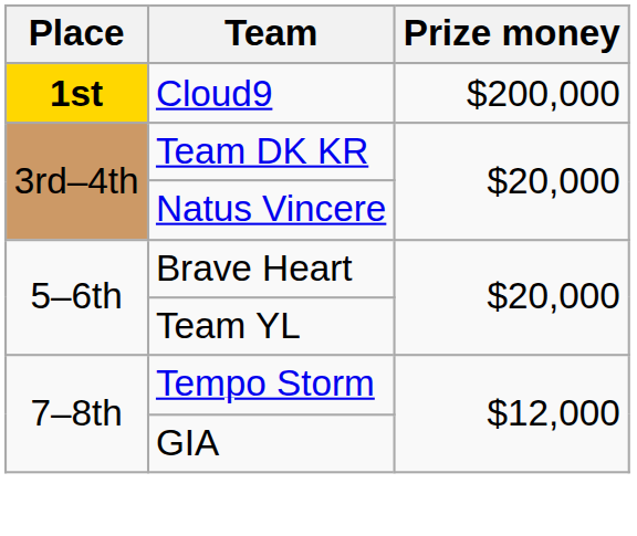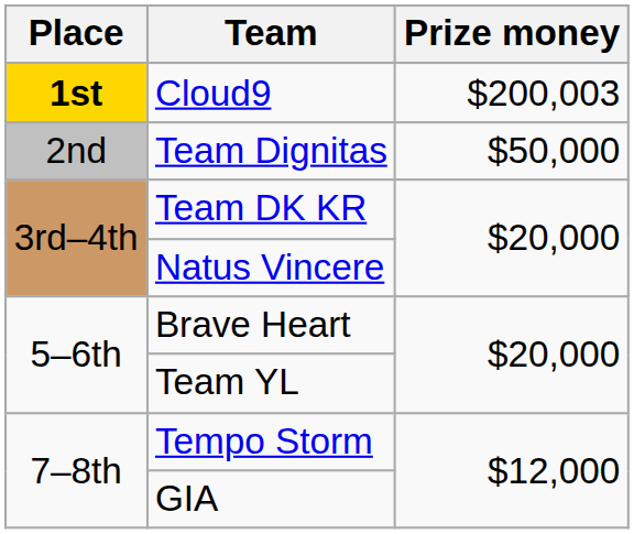 <table class="wikitable" style="text-align:left">
 <tr>
 <th>Place</th>
 <th>Team</th>
 <th>Prize money</th>
 </tr>
 <tr>
 <td style="text-align:center; background:gold;"><strong>1st</strong></td>
 <td><a href='#'>Cloud9</a></td>
-<td style="text-align:right">$200,000</td>
+<td style="text-align:right">$200,003</td>
+</tr>
+<tr>
+<td style="text-align:center; background:silver;">2nd</td>
+<td><a href='#'>Team Dignitas</a></td>
+<td style="text-align:right">$50,000</td>
 </tr>
 <tr>
 <td style="text-align:center; background:#c96;" rowspan="2">3rd–4th</td>
 <td><a href='#'>Team DK KR</a></td>
 <td style="text-align:right" rowspan="2">$20,000</td>
 </tr>
 <tr>
 <td><a href='#'>Natus Vincere</a></td>
 </tr>
 <tr>
 <td style="text-align:center" rowspan="2">5–6th</td>
 <td>Brave Heart</td>
 <td style="text-align:right" rowspan="2">$20,000</td>
 </tr>
 <tr>
 <td>Team YL</td>
 </tr>
 <tr>
 <td style="text-align:center" rowspan="2">7–8th</td>
 <td><a href='#'>Tempo Storm</a></td>
 <td style="text-align:right" rowspan="2">$12,000</td>
 </tr>
 <tr>
 <td>GIA</td>
 </tr>
 </table>
